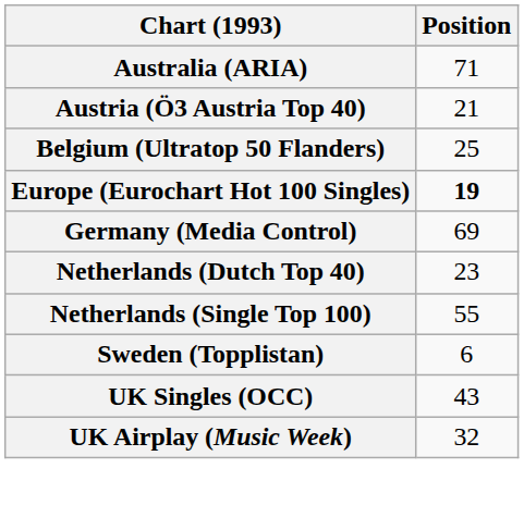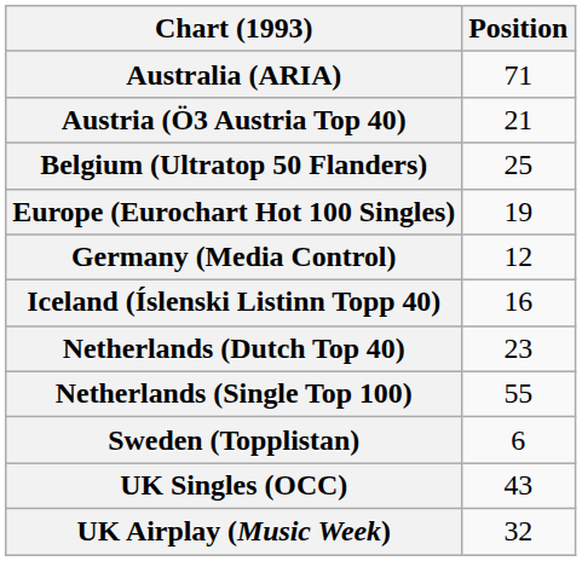 <table class="wikitable sortable plainrowheaders" style="text-align:center">
 <tr>
 <th scope="col">Chart (1993)</th>
 <th scope="col">Position</th>
 </tr>
 <tr>
 <th scope="row">Australia (ARIA)</th>
 <td>71</td>
 </tr>
 <tr>
 <th scope="row">Austria (Ö3 Austria Top 40)</th>
 <td>21</td>
 </tr>
 <tr>
 <th scope="row">Belgium (Ultratop 50 Flanders)</th>
 <td>25</td>
 </tr>
 <tr>
 <th scope="row">Europe (Eurochart Hot 100 Singles)</th>
-<td><strong>19</strong></td>
+<td>19</td>
 </tr>
 <tr>
 <th scope="row">Germany (Media Control)</th>
-<td>69</td>
+<td>12</td>
+</tr>
+<tr>
+<th scope="row">Iceland (Íslenski Listinn Topp 40)</th>
+<td>16</td>
 </tr>
 <tr>
 <th scope="row">Netherlands (Dutch Top 40)</th>
 <td>23</td>
 </tr>
 <tr>
 <th scope="row">Netherlands (Single Top 100)</th>
 <td>55</td>
 </tr>
 <tr>
 <th scope="row">Sweden (Topplistan)</th>
 <td>6</td>
 </tr>
 <tr>
 <th scope="row">UK Singles (OCC)</th>
 <td>43</td>
 </tr>
 <tr>
 <th scope="row">UK Airplay (<em>Music Week</em>)</th>
 <td>32</td>
 </tr>
 </table>
